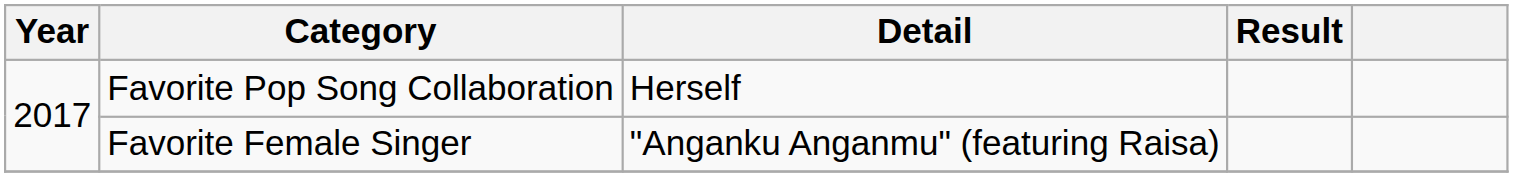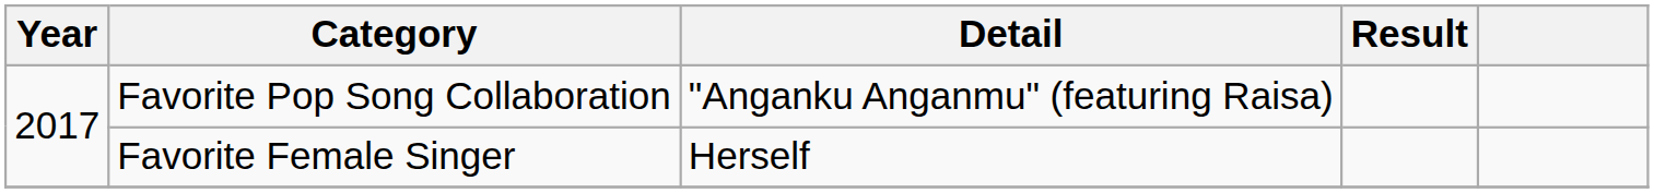 <table class="wikitable">
 <tr>
 <th>Year</th>
 <th>Category</th>
 <th>Detail</th>
 <th>Result</th>
 <th scope="col" style="width:4em;"></th>
 </tr>
 <tr>
 <td align="center" rowspan="2">2017</td>
 <td>Favorite Pop Song Collaboration</td>
-<td>Herself</td>
+<td>"Anganku Anganmu" (featuring Raisa)</td>
 <td></td>
 <td rowspan="1" scope="row" style="text-align:center"></td>
 </tr>
 <tr>
 <td>Favorite Female Singer</td>
-<td>"Anganku Anganmu" (featuring Raisa)</td>
+<td>Herself</td>
 <td></td>
 <td rowspan="1" scope="row" style="text-align:center"></td>
 </tr>
 <tr>
 </tr>
 </table>
